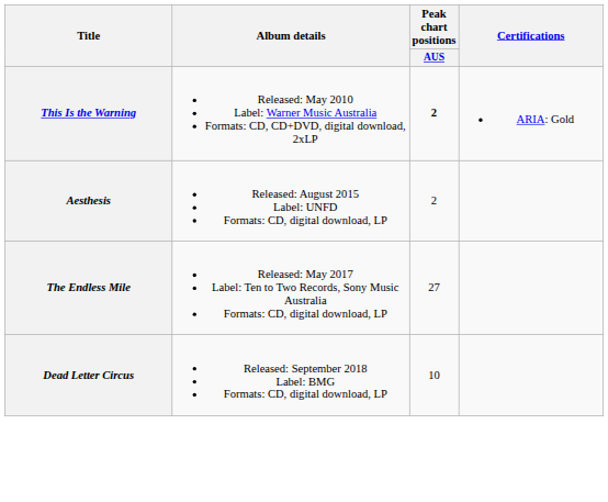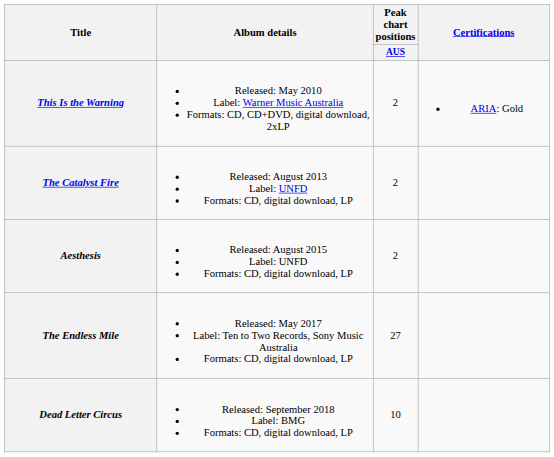 <table class="wikitable plainrowheaders" style="text-align:center;">
 <tr>
 <th scope="col" rowspan="2" style="width:14em;">Title</th>
 <th scope="col" rowspan="2" style="width:20em;">Album details</th>
 <th scope="col" colspan="1">Peak chart positions</th>
 <th scope="col" rowspan="2" style="width:12em;"><a href='#'>Certifications</a></th>
 </tr>
 <tr>
 <th scope="col" style="width:3em;font-size:90%;"><a href='#'>AUS</a><br></th>
 </tr>
 <tr>
 <th scope="row"><em><a href='#'>This Is the Warning</a></em></th>
 <td><br><ul><li>Released: May 2010</li><li>Label: <a href='#'>Warner Music Australia</a></li><li>Formats: CD, CD+DVD, digital download, 2xLP</li></ul></td>
-<td><strong>2</strong></td>
+<td>2</td>
 <td><br><ul><li><a href='#'>ARIA</a>: Gold</li></ul></td>
+</tr>
+<tr>
+<th scope="row"><em><a href='#'>The Catalyst Fire</a></em></th>
+<td><br><ul><li>Released: August 2013</li><li>Label: <a href='#'>UNFD</a></li><li>Formats: CD, digital download, LP</li></ul></td>
+<td>2</td>
+<td></td>
 </tr>
 <tr>
 <th scope="row"><em>Aesthesis</em></th>
 <td><br><ul><li>Released: August 2015</li><li>Label: UNFD</li><li>Formats: CD, digital download, LP</li></ul></td>
 <td>2</td>
 <td></td>
 </tr>
 <tr>
 <th scope="row"><em>The Endless Mile</em></th>
 <td><br><ul><li>Released: May 2017</li><li>Label: Ten to Two Records, Sony Music Australia</li><li>Formats: CD, digital download, LP</li></ul></td>
 <td>27</td>
 <td></td>
 </tr>
 <tr>
 <th scope="row"><em>Dead Letter Circus</em></th>
 <td><br><ul><li>Released: September 2018</li><li>Label: BMG</li><li>Formats: CD, digital download, LP</li></ul></td>
 <td>10</td>
 <td></td>
 </tr>
 </table>
